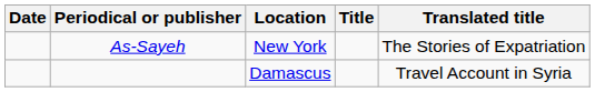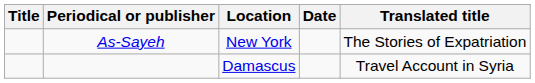 <table class="wikitable center sortable" style="text-align:center">
 <tr>
-<th>Date</th>
+<th>Title</th>
 <th>Periodical or publisher</th>
 <th>Location</th>
-<th>Title</th>
+<th>Date</th>
 <th>Translated title</th>
 </tr>
 <tr>
 <td></td>
 <td><em><a href='#'>As-Sayeh</a></em></td>
 <td><a href='#'>New York</a></td>
 <td></td>
 <td>The Stories of Expatriation</td>
 </tr>
 <tr>
 <td></td>
 <td></td>
 <td><a href='#'>Damascus</a></td>
 <td></td>
 <td>Travel Account in Syria</td>
 </tr>
 </table>
